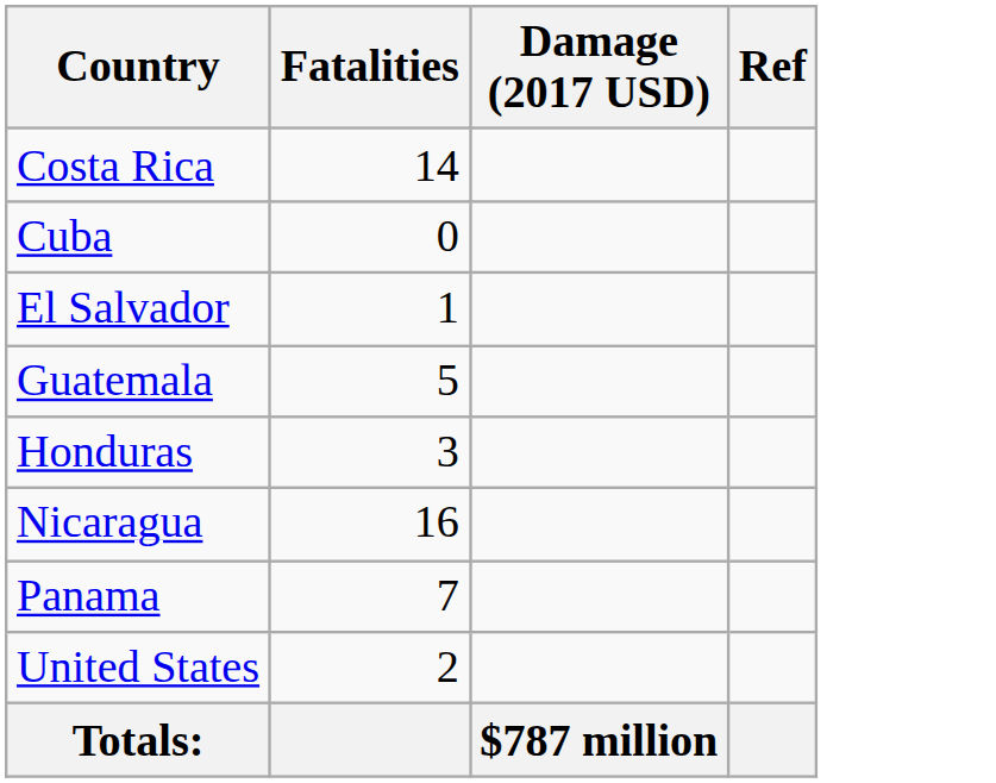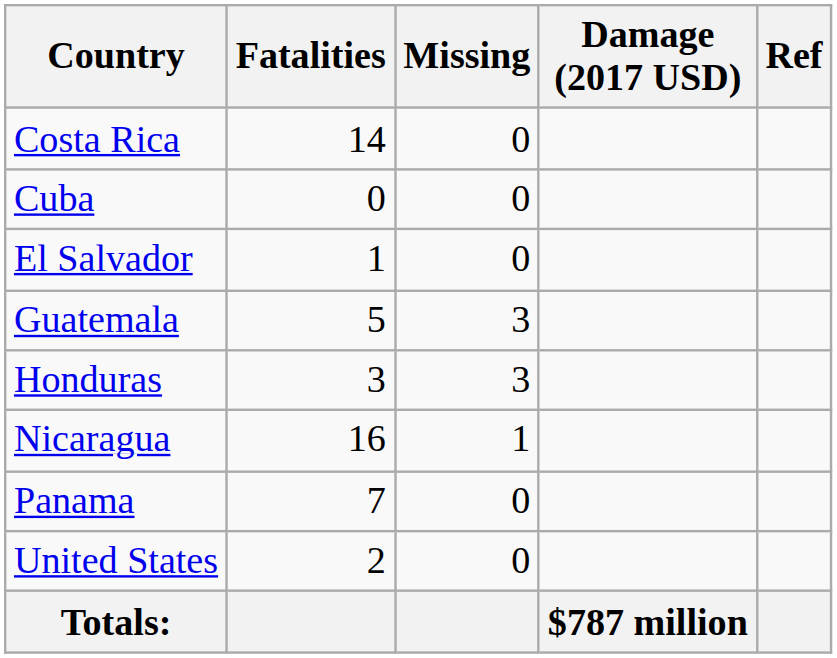 <table class="wikitable sortable floatright">
 <tr>
 <th>Country</th>
 <th>Fatalities</th>
+<th>Missing</th>
 <th>Damage<br>(2017 USD)</th>
 <th class="unsortable">Ref</th>
 </tr>
 <tr style="text-align:right;">
 <td scope="row" style="text-align: left;"><a href='#'>Costa Rica</a></td>
 <td>14</td>
+<td>0</td>
 <td></td>
 <td></td>
 </tr>
 <tr style="text-align:right;">
 <td scope="row" style="text-align: left;"><a href='#'>Cuba</a></td>
+<td>0</td>
 <td>0</td>
 <td></td>
 <td></td>
 </tr>
 <tr style="text-align:right;">
 <td scope="row" style="text-align: left;"><a href='#'>El Salvador</a></td>
 <td>1</td>
+<td>0</td>
 <td></td>
 <td></td>
 </tr>
 <tr style="text-align:right;">
 <td scope="row" style="text-align: left;"><a href='#'>Guatemala</a></td>
 <td>5</td>
+<td>3</td>
 <td></td>
 <td></td>
 </tr>
 <tr style="text-align:right;">
 <td scope="row" style="text-align: left;"><a href='#'>Honduras</a></td>
+<td>3</td>
 <td>3</td>
 <td></td>
 <td></td>
 </tr>
 <tr style="text-align:right;">
 <td scope="row" style="text-align: left;"><a href='#'>Nicaragua</a></td>
 <td>16</td>
+<td>1</td>
 <td></td>
 <td></td>
 </tr>
 <tr style="text-align:right;">
 <td scope="row" style="text-align: left;"><a href='#'>Panama</a></td>
 <td>7</td>
+<td>0</td>
 <td></td>
 <td></td>
 </tr>
 <tr style="text-align:right;">
 <td scope="row" style="text-align: left;"><a href='#'>United States</a></td>
 <td>2</td>
+<td>0</td>
 <td></td>
 <td></td>
 </tr>
 <tr class="sortbottom">
 <th scope="row" style="text-align: lefit;">Totals:</th>
 <th style="text-align:right;"></th>
+<th style="text-align:right;"></th>
 <th style="text-align:right;">$787 million</th>
 <th></th>
 </tr>
 </table>
